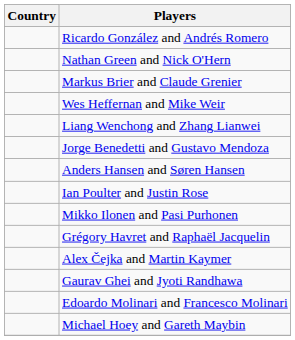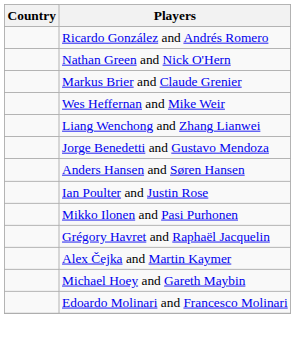 <table class="wikitable" style="font-size:95%;">
 <tr>
 <th>Country</th>
 <th>Players</th>
 </tr>
 <tr>
 <td></td>
 <td><a href='#'>Ricardo González</a> and <a href='#'>Andrés Romero</a></td>
 </tr>
 <tr>
 <td></td>
 <td><a href='#'>Nathan Green</a> and <a href='#'>Nick O'Hern</a></td>
 </tr>
 <tr>
 <td></td>
 <td><a href='#'>Markus Brier</a> and <a href='#'>Claude Grenier</a></td>
 </tr>
 <tr>
 <td></td>
 <td><a href='#'>Wes Heffernan</a> and <a href='#'>Mike Weir</a></td>
 </tr>
 <tr>
 <td></td>
 <td><a href='#'>Liang Wenchong</a> and <a href='#'>Zhang Lianwei</a></td>
 </tr>
 <tr>
 <td></td>
 <td><a href='#'>Jorge Benedetti</a> and <a href='#'>Gustavo Mendoza</a></td>
 </tr>
 <tr>
 <td></td>
 <td><a href='#'>Anders Hansen</a> and <a href='#'>Søren Hansen</a></td>
 </tr>
 <tr>
 <td></td>
 <td><a href='#'>Ian Poulter</a> and <a href='#'>Justin Rose</a></td>
 </tr>
 <tr>
 <td></td>
 <td><a href='#'>Mikko Ilonen</a> and <a href='#'>Pasi Purhonen</a></td>
 </tr>
 <tr>
 <td></td>
 <td><a href='#'>Grégory Havret</a> and <a href='#'>Raphaël Jacquelin</a></td>
 </tr>
 <tr>
 <td></td>
 <td><a href='#'>Alex Čejka</a> and <a href='#'>Martin Kaymer</a></td>
 </tr>
 <tr>
 <td></td>
-<td><a href='#'>Gaurav Ghei</a> and <a href='#'>Jyoti Randhawa</a></td>
+<td><a href='#'>Michael Hoey</a> and <a href='#'>Gareth Maybin</a></td>
 </tr>
 <tr>
 <td></td>
 <td><a href='#'>Edoardo Molinari</a> and <a href='#'>Francesco Molinari</a></td>
 </tr>
 <tr>
-<td></td>
-<td><a href='#'>Michael Hoey</a> and <a href='#'>Gareth Maybin</a></td>
-</tr>
-<tr>
 </tr>
 </table>
